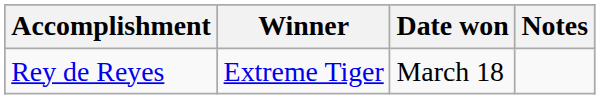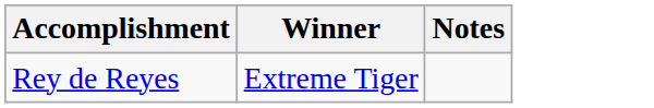 <table class="wikitable">
 <tr>
 <th>Accomplishment</th>
 <th>Winner</th>
-<th>Date won</th>
 <th>Notes</th>
 </tr>
 <tr>
 <td><a href='#'>Rey de Reyes</a></td>
 <td><a href='#'>Extreme Tiger</a></td>
-<td>March 18</td>
 <td></td>
 </tr>
 </table>
